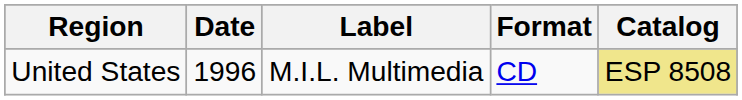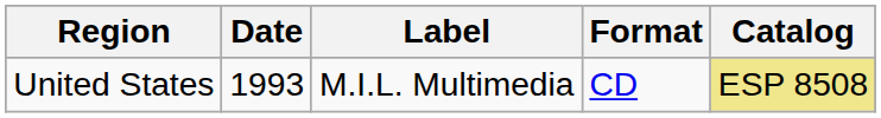 <table class="wikitable">
 <tr>
 <th>Region</th>
 <th>Date</th>
 <th>Label</th>
 <th>Format</th>
 <th>Catalog</th>
 </tr>
 <tr>
 <td>United States</td>
-<td>1996</td>
+<td>1993</td>
 <td>M.I.L. Multimedia</td>
 <td><a href='#'>CD</a></td>
 <td style="background: khaki;">ESP 8508</td>
 </tr>
 </table>
